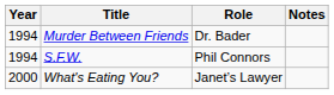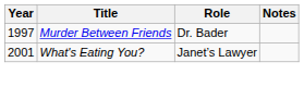 <table class="wikitable sortable">
 <tr>
 <th>Year</th>
 <th>Title</th>
 <th>Role</th>
 <th>Notes</th>
 </tr>
 <tr>
-<td>1994</td>
+<td>1997</td>
 <td><em><a href='#'>Murder Between Friends</a></em></td>
 <td>Dr. Bader</td>
 </tr>
 <tr>
-<td>1994</td>
-<td><em><a href='#'>S.F.W.</a></em></td>
-<td>Phil Connors</td>
-<td></td>
-</tr>
-<tr>
-<td>2000</td>
+<td>2001</td>
 <td><em>What's Eating You?</em></td>
 <td>Janet’s Lawyer</td>
 <td></td>
 </tr>
 </table>
